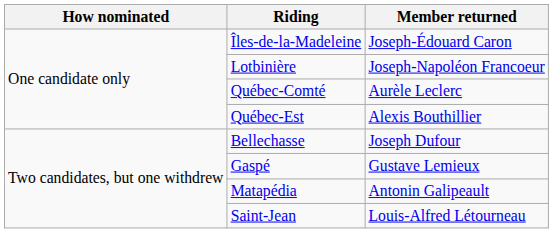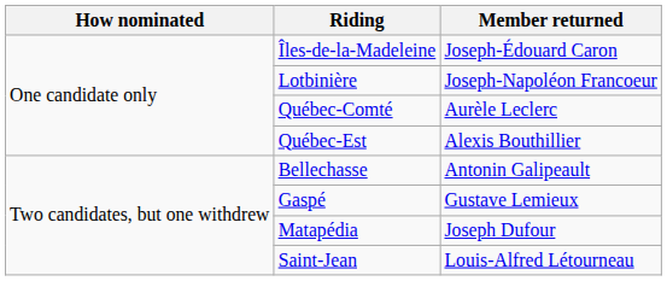 <table class="wikitable">
 <tr>
 <th>How nominated</th>
 <th>Riding</th>
 <th>Member returned</th>
 </tr>
 <tr>
 <td rowspan="4">One candidate only</td>
 <td><a href='#'>Îles-de-la-Madeleine</a></td>
 <td><a href='#'>Joseph-Édouard Caron</a></td>
 </tr>
 <tr>
 <td><a href='#'>Lotbinière</a></td>
 <td><a href='#'>Joseph-Napoléon Francoeur</a></td>
 </tr>
 <tr>
 <td><a href='#'>Québec-Comté</a></td>
 <td><a href='#'>Aurèle Leclerc</a></td>
 </tr>
 <tr>
 <td><a href='#'>Québec-Est</a></td>
 <td><a href='#'>Alexis Bouthillier</a></td>
 </tr>
 <tr>
 <td rowspan="4">Two candidates, but one withdrew</td>
 <td><a href='#'>Bellechasse</a></td>
-<td><a href='#'>Joseph Dufour</a></td>
+<td><a href='#'>Antonin Galipeault</a></td>
 </tr>
 <tr>
 <td><a href='#'>Gaspé</a></td>
 <td><a href='#'>Gustave Lemieux</a></td>
 </tr>
 <tr>
 <td><a href='#'>Matapédia</a></td>
-<td><a href='#'>Antonin Galipeault</a></td>
+<td><a href='#'>Joseph Dufour</a></td>
 </tr>
 <tr>
 <td><a href='#'>Saint-Jean</a></td>
 <td><a href='#'>Louis-Alfred Létourneau</a></td>
 </tr>
 </table>
